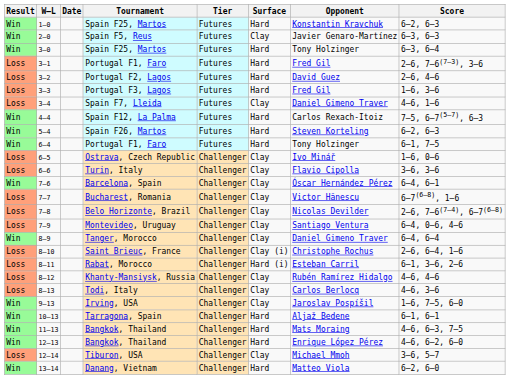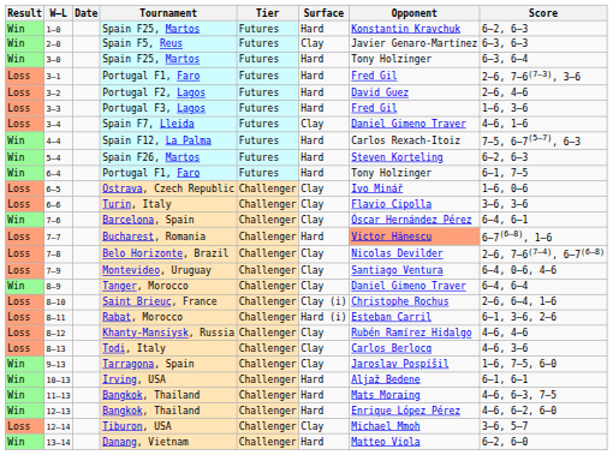 <table class="sortable wikitable">
 <tr>
 <th>Result</th>
 <th class="unsortable">W–L</th>
 <th>Date</th>
 <th>Tournament</th>
 <th>Tier</th>
 <th>Surface</th>
 <th>Opponent</th>
 <th class="unsortable">Score</th>
 </tr>
 <tr>
 <td bgcolor=#98fb98>Win</td>
 <td><small>1–0</small></td>
 <td></td>
 <td style="background:#cffcff;">Spain F25, <a href='#'>Martos</a></td>
 <td style="background:#cffcff;">Futures</td>
 <td>Hard</td>
 <td> <a href='#'>Konstantin Kravchuk</a></td>
 <td>6–2, 6–3</td>
 </tr>
 <tr>
 <td bgcolor=#98fb98>Win</td>
 <td><small>2–0</small></td>
 <td></td>
 <td style="background:#cffcff;">Spain F5, <a href='#'>Reus</a></td>
 <td style="background:#cffcff;">Futures</td>
 <td>Clay</td>
 <td> Javier Genaro-Martínez</td>
 <td>6–3, 6–3</td>
 </tr>
 <tr>
 <td bgcolor=#98fb98>Win</td>
 <td><small>3–0</small></td>
 <td></td>
 <td style="background:#cffcff;">Spain F25, <a href='#'>Martos</a></td>
 <td style="background:#cffcff;">Futures</td>
 <td>Hard</td>
 <td> Tony Holzinger</td>
 <td>6–3, 6–4</td>
 </tr>
 <tr>
 <td bgcolor=#FFA07A>Loss</td>
 <td><small>3–1</small></td>
 <td></td>
 <td style="background:#cffcff;">Portugal F1, <a href='#'>Faro</a></td>
 <td style="background:#cffcff;">Futures</td>
 <td>Hard</td>
 <td> <a href='#'>Fred Gil</a></td>
 <td>2–6, 7–6<sup>(7–3)</sup>, 3–6</td>
 </tr>
 <tr>
 <td bgcolor=#FFA07A>Loss</td>
 <td><small>3–2</small></td>
 <td></td>
 <td style="background:#cffcff;">Portugal F2, <a href='#'>Lagos</a></td>
 <td style="background:#cffcff;">Futures</td>
 <td>Hard</td>
 <td> <a href='#'>David Guez</a></td>
 <td>2–6, 4–6</td>
 </tr>
 <tr>
 <td bgcolor=#FFA07A>Loss</td>
 <td><small>3–3</small></td>
 <td></td>
 <td style="background:#cffcff;">Portugal F3, <a href='#'>Lagos</a></td>
 <td style="background:#cffcff;">Futures</td>
 <td>Hard</td>
 <td> <a href='#'>Fred Gil</a></td>
 <td>1–6, 3–6</td>
 </tr>
 <tr>
 <td bgcolor=#FFA07A>Loss</td>
 <td><small>3–4</small></td>
 <td></td>
 <td style="background:#cffcff;">Spain F7, <a href='#'>Lleida</a></td>
 <td style="background:#cffcff;">Futures</td>
 <td>Clay</td>
 <td> <a href='#'>Daniel Gimeno Traver</a></td>
 <td>4–6, 1–6</td>
 </tr>
 <tr>
 <td bgcolor=#98fb98>Win</td>
 <td><small>4–4</small></td>
 <td></td>
 <td style="background:#cffcff;">Spain F12, <a href='#'>La Palma</a></td>
 <td style="background:#cffcff;">Futures</td>
 <td>Hard</td>
 <td> Carlos Rexach-Itoiz</td>
 <td>7–5, 6–7<sup>(5–7)</sup>, 6–3</td>
 </tr>
 <tr>
 <td bgcolor=#98fb98>Win</td>
 <td><small>5–4</small></td>
 <td></td>
 <td style="background:#cffcff;">Spain F26, <a href='#'>Martos</a></td>
 <td style="background:#cffcff;">Futures</td>
 <td>Hard</td>
 <td> <a href='#'>Steven Korteling</a></td>
 <td>6–2, 6–3</td>
 </tr>
 <tr>
 <td bgcolor=#98fb98>Win</td>
 <td><small>6–4</small></td>
 <td></td>
 <td style="background:#cffcff;">Portugal F1, <a href='#'>Faro</a></td>
 <td style="background:#cffcff;">Futures</td>
 <td>Hard</td>
 <td> Tony Holzinger</td>
 <td>6–1, 7–5</td>
 </tr>
 <tr>
 <td bgcolor=#FFA07A>Loss</td>
 <td><small>6–5</small></td>
 <td></td>
 <td style="background:moccasin;"><a href='#'>Ostrava</a>, Czech Republic</td>
 <td style="background:moccasin;">Challenger</td>
 <td>Clay</td>
 <td> <a href='#'>Ivo Minář</a></td>
 <td>1–6, 0–6</td>
 </tr>
 <tr>
 <td bgcolor=#FFA07A>Loss</td>
 <td><small>6–6</small></td>
 <td></td>
 <td style="background:moccasin;"><a href='#'>Turin</a>, Italy</td>
 <td style="background:moccasin;">Challenger</td>
 <td>Clay</td>
 <td> <a href='#'>Flavio Cipolla</a></td>
 <td>3–6, 3–6</td>
 </tr>
 <tr>
 <td bgcolor=#98fb98>Win</td>
 <td><small>7–6</small></td>
 <td></td>
 <td style="background:moccasin;"><a href='#'>Barcelona</a>, Spain</td>
 <td style="background:moccasin;">Challenger</td>
 <td>Clay</td>
 <td> <a href='#'>Óscar Hernández Pérez</a></td>
 <td>6–4, 6–1</td>
 </tr>
 <tr>
 <td bgcolor=#FFA07A>Loss</td>
 <td><small>7–7</small></td>
 <td></td>
 <td style="background:moccasin;"><a href='#'>Bucharest</a>, Romania</td>
 <td style="background:moccasin;">Challenger</td>
-<td>Clay</td>
-<td> <a href='#'>Victor Hănescu</a></td>
+<td>Hard</td>
+<td style="background: lightsalmon;"> <a href='#'>Victor Hănescu</a></td>
 <td>6–7<sup>(6–8)</sup>, 1–6</td>
 </tr>
 <tr>
 <td bgcolor=#FFA07A>Loss</td>
 <td><small>7–8</small></td>
 <td></td>
 <td style="background:moccasin;"><a href='#'>Belo Horizonte</a>, Brazil</td>
 <td style="background:moccasin;">Challenger</td>
 <td>Clay</td>
 <td> <a href='#'>Nicolas Devilder</a></td>
 <td>2–6, 7–6<sup>(7–4)</sup>, 6–7<sup>(6–8)</sup></td>
 </tr>
 <tr>
 <td bgcolor=#FFA07A>Loss</td>
 <td><small>7–9</small></td>
 <td></td>
 <td style="background:moccasin;"><a href='#'>Montevideo</a>, Uruguay</td>
 <td style="background:moccasin;">Challenger</td>
 <td>Clay</td>
 <td> <a href='#'>Santiago Ventura</a></td>
 <td>6–4, 0–6, 4–6</td>
 </tr>
 <tr>
 <td bgcolor=#98fb98>Win</td>
 <td><small>8–9</small></td>
 <td></td>
 <td style="background:moccasin;"><a href='#'>Tanger</a>, Morocco</td>
 <td style="background:moccasin;">Challenger</td>
 <td>Clay</td>
 <td> <a href='#'>Daniel Gimeno Traver</a></td>
 <td>6–4, 6–4</td>
 </tr>
 <tr>
 <td bgcolor=#FFA07A>Loss</td>
 <td><small>8–10</small></td>
 <td></td>
 <td style="background:moccasin;"><a href='#'>Saint Brieuc</a>, France</td>
 <td style="background:moccasin;">Challenger</td>
 <td>Clay (i)</td>
 <td> <a href='#'>Christophe Rochus</a></td>
 <td>2–6, 6–4, 1–6</td>
 </tr>
 <tr>
 <td bgcolor=#FFA07A>Loss</td>
 <td><small>8–11</small></td>
 <td><a href='#'></a></td>
 <td style="background:moccasin;"><a href='#'>Rabat</a>, Morocco</td>
 <td style="background:moccasin;">Challenger</td>
 <td>Hard (i)</td>
 <td> <a href='#'>Esteban Carril</a></td>
 <td>6–1, 3–6, 2–6</td>
 </tr>
 <tr>
 <td bgcolor=#FFA07A>Loss</td>
 <td><small>8–12</small></td>
 <td><a href='#'></a></td>
 <td style="background:moccasin;"><a href='#'>Khanty-Mansiysk</a>, Russia</td>
 <td style="background:moccasin;">Challenger</td>
 <td>Clay</td>
 <td> <a href='#'>Rubén Ramírez Hidalgo</a></td>
 <td>4–6, 4–6</td>
 </tr>
 <tr>
 <td bgcolor=#FFA07A>Loss</td>
 <td><small>8–13</small></td>
 <td><a href='#'></a></td>
 <td style="background:moccasin;"><a href='#'>Todi</a>, Italy</td>
 <td style="background:moccasin;">Challenger</td>
 <td>Clay</td>
 <td> <a href='#'>Carlos Berlocq</a></td>
 <td>4–6, 3–6</td>
 </tr>
 <tr>
 <td bgcolor=#98fb98>Win</td>
 <td><small>9–13</small></td>
 <td><a href='#'></a></td>
-<td style="background:moccasin;"><a href='#'>Irving</a>, USA</td>
+<td style="background:moccasin;"><a href='#'>Tarragona</a>, Spain</td>
 <td style="background:moccasin;">Challenger</td>
 <td>Clay</td>
 <td> <a href='#'>Jaroslav Pospíšil</a></td>
 <td>1–6, 7–5, 6–0</td>
 </tr>
 <tr>
 <td bgcolor=#98fb98>Win</td>
 <td><small>10–13</small></td>
 <td><a href='#'></a></td>
-<td style="background:moccasin;"><a href='#'>Tarragona</a>, Spain</td>
+<td style="background:moccasin;"><a href='#'>Irving</a>, USA</td>
 <td style="background:moccasin;">Challenger</td>
 <td>Hard</td>
 <td> <a href='#'>Aljaž Bedene</a></td>
 <td>6–1, 6–1</td>
 </tr>
 <tr>
 <td bgcolor=#98fb98>Win</td>
 <td><small>11–13</small></td>
 <td><a href='#'></a></td>
 <td style="background:moccasin;"><a href='#'>Bangkok</a>, Thailand</td>
 <td style="background:moccasin;">Challenger</td>
 <td>Hard</td>
 <td> <a href='#'>Mats Moraing</a></td>
 <td>4–6, 6–3, 7–5</td>
 </tr>
 <tr>
 <td bgcolor=#98fb98>Win</td>
 <td><small>12–13</small></td>
 <td><a href='#'></a></td>
 <td style="background:moccasin;"><a href='#'>Bangkok</a>, Thailand</td>
 <td style="background:moccasin;">Challenger</td>
 <td>Hard</td>
 <td> <a href='#'>Enrique López Pérez</a></td>
 <td>4–6, 6–2, 6–0</td>
 </tr>
 <tr>
 <td bgcolor=#FFA07A>Loss</td>
 <td><small>12–14</small></td>
 <td><a href='#'></a></td>
 <td style="background:moccasin;"><a href='#'>Tiburon</a>, USA</td>
 <td style="background:moccasin;">Challenger</td>
 <td>Clay</td>
 <td> <a href='#'>Michael Mmoh</a></td>
 <td>3–6, 5–7</td>
 </tr>
 <tr>
 <td bgcolor=#98fb98>Win</td>
 <td><small>13–14</small></td>
 <td><a href='#'></a></td>
 <td style="background:moccasin;"><a href='#'>Danang</a>, Vietnam</td>
 <td style="background:moccasin;">Challenger</td>
 <td>Hard</td>
 <td> <a href='#'>Matteo Viola</a></td>
 <td>6–2, 6–0</td>
 </tr>
 </table>
